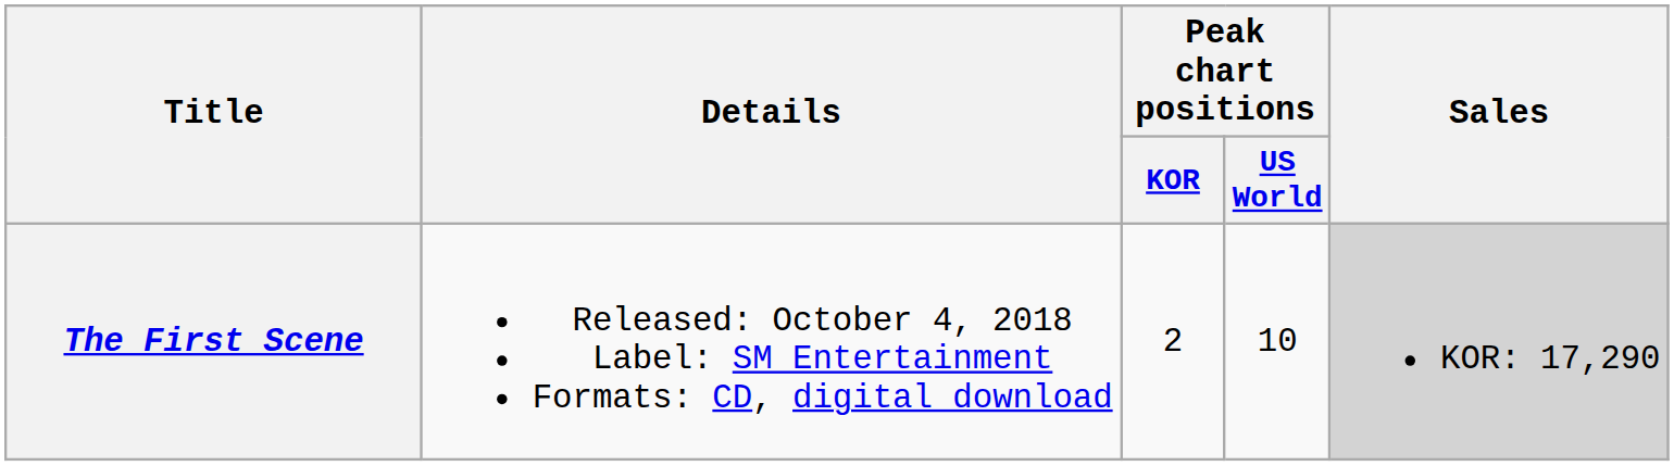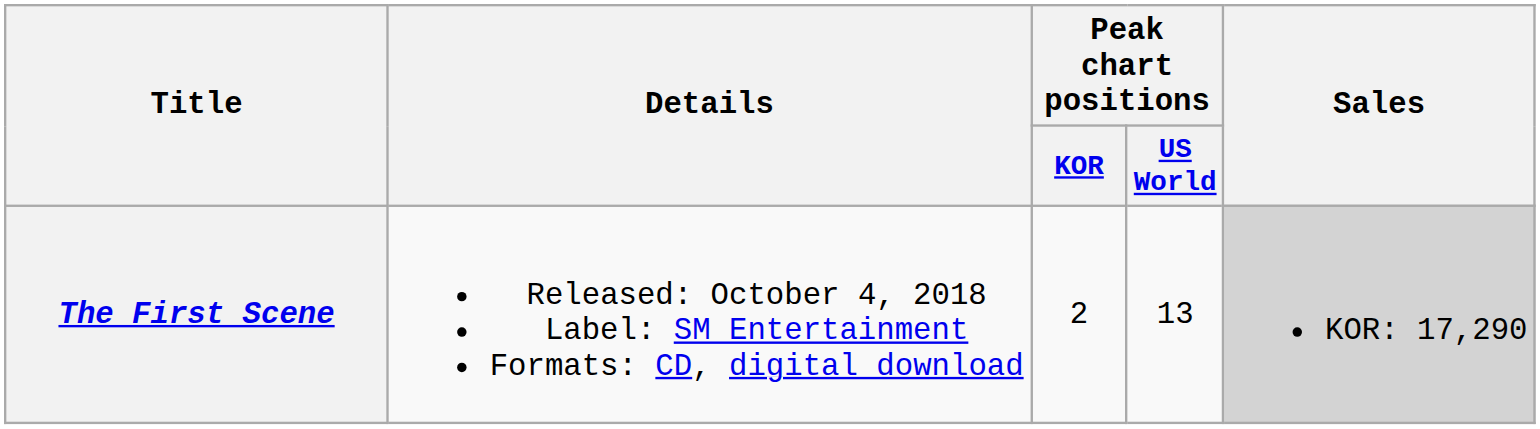 <table class="wikitable plainrowheaders" style="text-align:center">
 <tr>
 <th rowspan="2" style="width:12em">Title</th>
 <th rowspan="2">Details</th>
 <th colspan="2">Peak chart positions</th>
 <th rowspan="2">Sales</th>
 </tr>
 <tr>
 <th style="width:3em;font-size:90%"><a href='#'>KOR</a><br></th>
 <th style="width:3em;font-size:90%"><a href='#'>US<br>World</a><br></th>
 </tr>
 <tr>
 <th scope="row"><em><a href='#'>The First Scene</a></em></th>
 <td><br><ul><li>Released: October 4, 2018</li><li>Label: <a href='#'>SM Entertainment</a></li><li>Formats: <a href='#'>CD</a>, <a href='#'>digital download</a></li></ul></td>
 <td>2</td>
-<td>10</td>
+<td>13</td>
 <td style="background: lightgrey;"><br><ul><li>KOR: 17,290</li></ul></td>
 </tr>
 </table>
